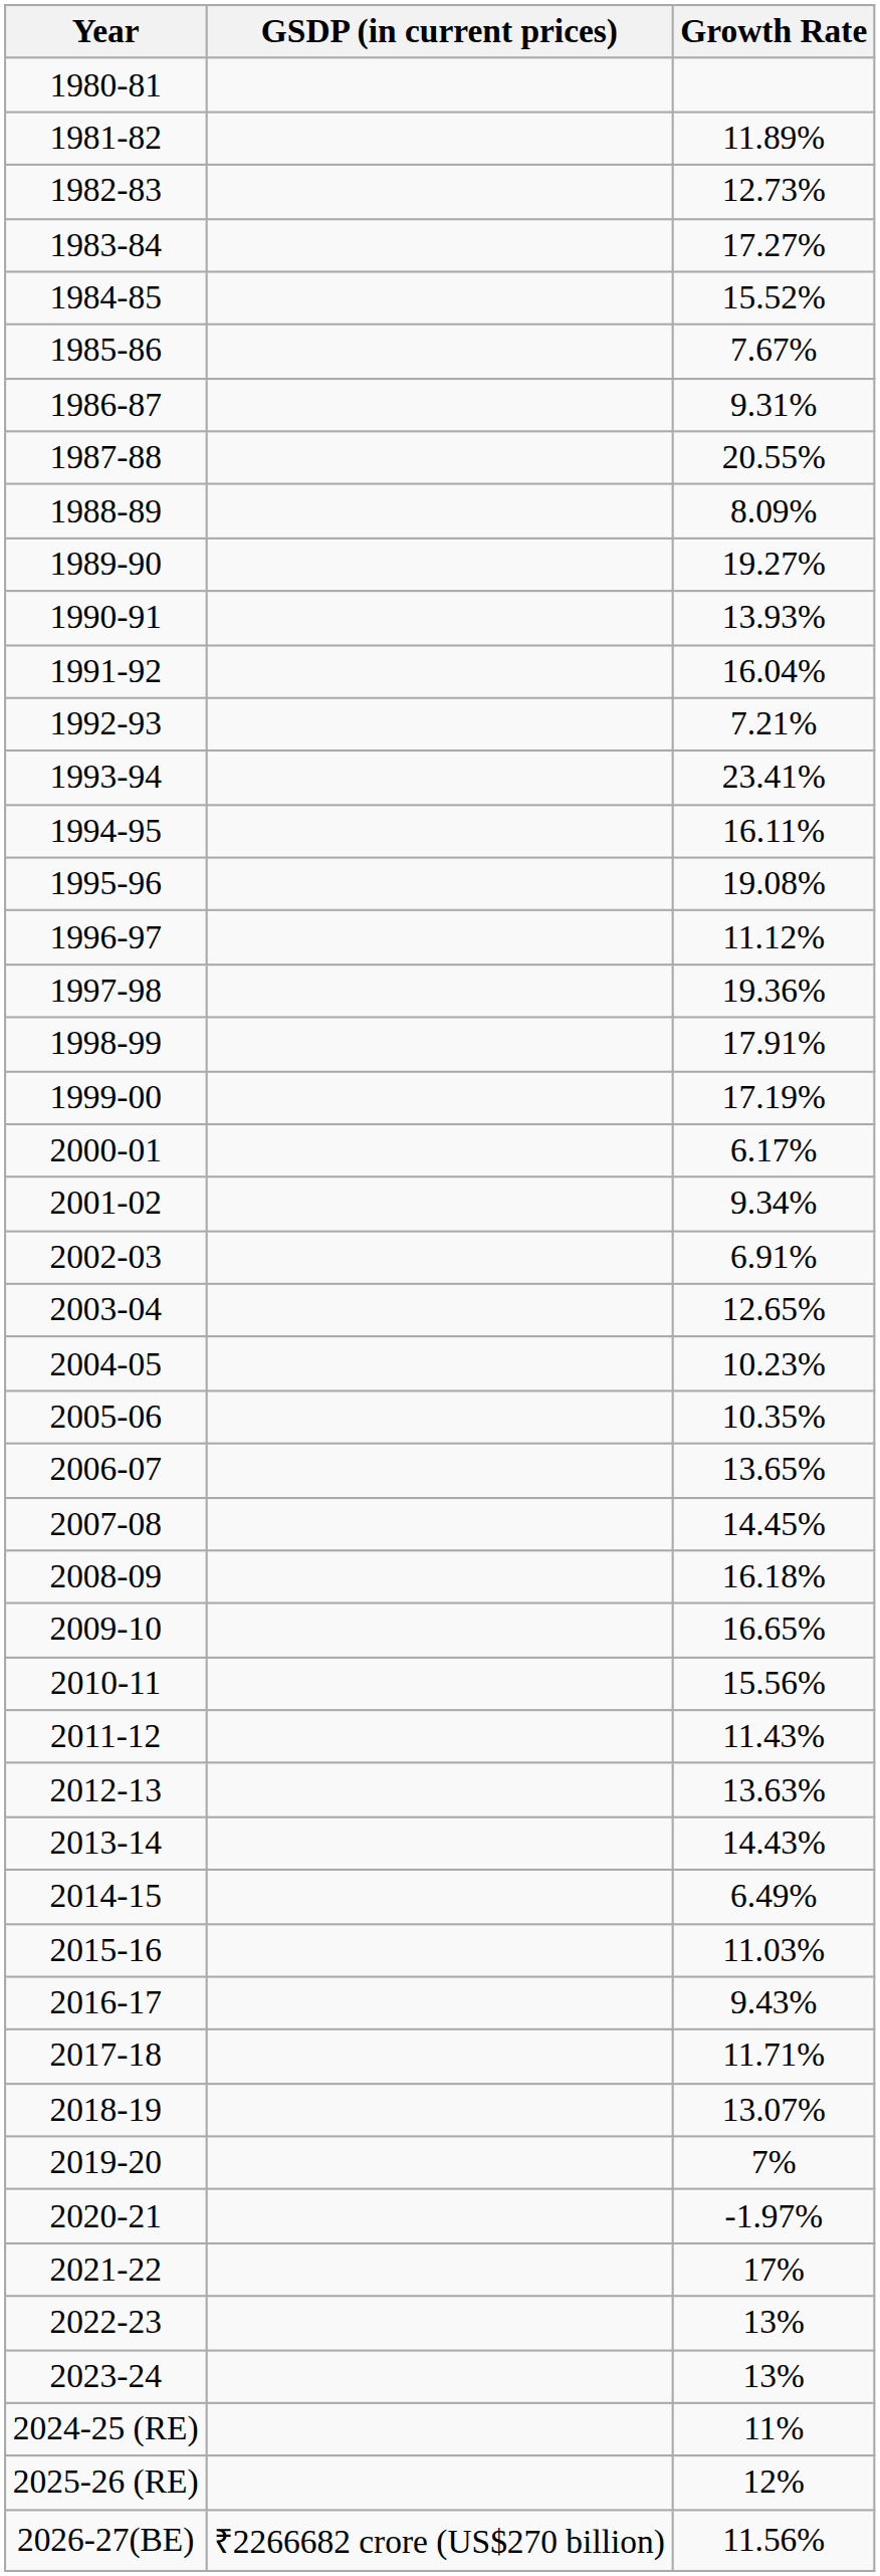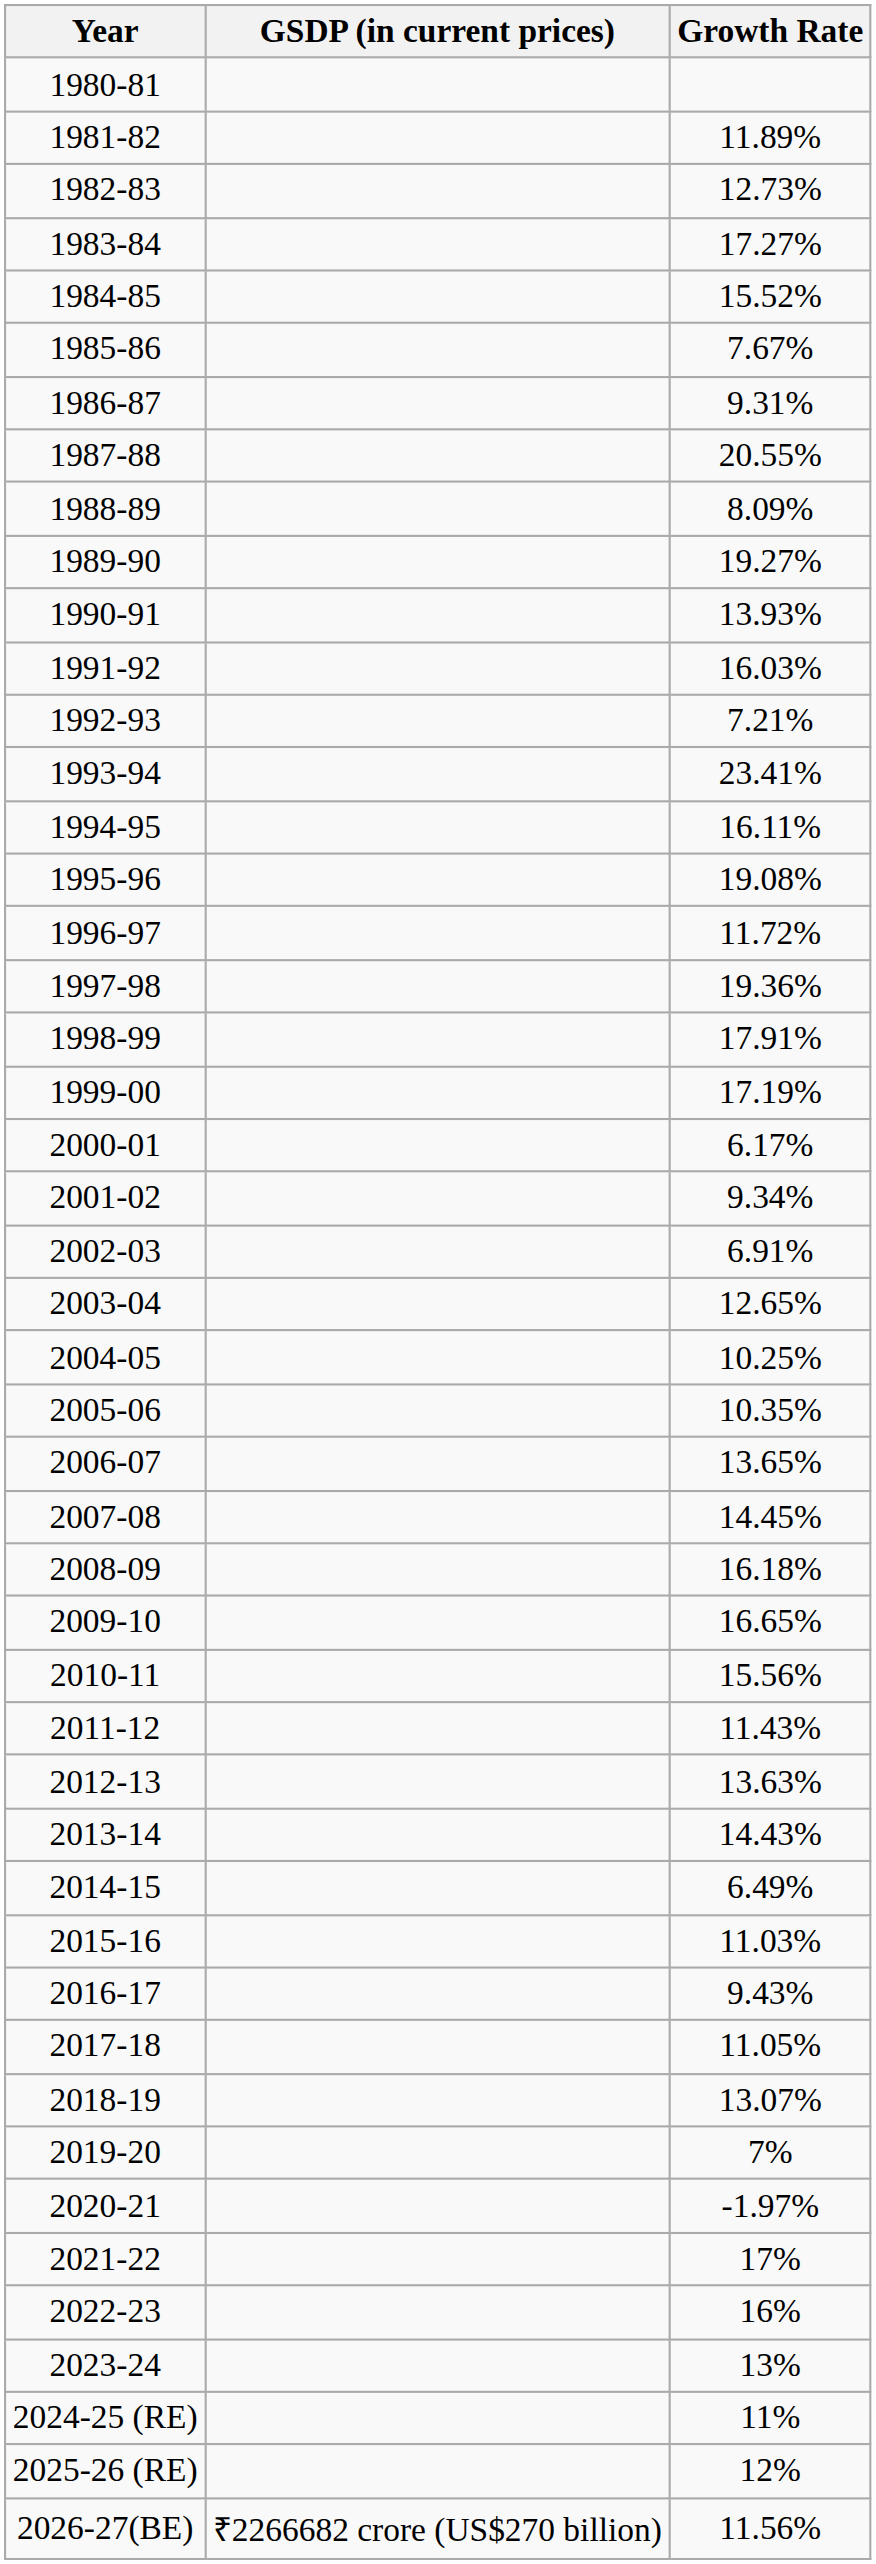 <table class="wikitable" style="text-align:center">
 <tr>
 <th>Year</th>
 <th>GSDP (in current prices)</th>
 <th>Growth Rate</th>
 </tr>
 <tr>
 <td>1980-81</td>
 <td></td>
 <td></td>
 </tr>
 <tr>
 <td>1981-82</td>
 <td></td>
 <td>11.89% </td>
 </tr>
 <tr>
 <td>1982-83</td>
 <td></td>
 <td>12.73% </td>
 </tr>
 <tr>
 <td>1983-84</td>
 <td></td>
 <td>17.27% </td>
 </tr>
 <tr>
 <td>1984-85</td>
 <td></td>
 <td>15.52% </td>
 </tr>
 <tr>
 <td>1985-86</td>
 <td></td>
 <td>7.67% </td>
 </tr>
 <tr>
 <td>1986-87</td>
 <td></td>
 <td>9.31% </td>
 </tr>
 <tr>
 <td>1987-88</td>
 <td></td>
 <td>20.55% </td>
 </tr>
 <tr>
 <td>1988-89</td>
 <td></td>
 <td>8.09% </td>
 </tr>
 <tr>
 <td>1989-90</td>
 <td></td>
 <td>19.27% </td>
 </tr>
 <tr>
 <td>1990-91</td>
 <td></td>
 <td>13.93% </td>
 </tr>
 <tr>
 <td>1991-92</td>
 <td></td>
-<td>16.04% </td>
+<td>16.03% </td>
 </tr>
 <tr>
 <td>1992-93</td>
 <td></td>
 <td>7.21% </td>
 </tr>
 <tr>
 <td>1993-94</td>
 <td></td>
 <td>23.41% </td>
 </tr>
 <tr>
 <td>1994-95</td>
 <td></td>
 <td>16.11% </td>
 </tr>
 <tr>
 <td>1995-96</td>
 <td></td>
 <td>19.08% </td>
 </tr>
 <tr>
 <td>1996-97</td>
 <td></td>
-<td>11.12% </td>
+<td>11.72% </td>
 </tr>
 <tr>
 <td>1997-98</td>
 <td></td>
 <td>19.36% </td>
 </tr>
 <tr>
 <td>1998-99</td>
 <td></td>
 <td>17.91% </td>
 </tr>
 <tr>
 <td>1999-00</td>
 <td></td>
 <td>17.19% </td>
 </tr>
 <tr>
 <td>2000-01</td>
 <td></td>
 <td>6.17% </td>
 </tr>
 <tr>
 <td>2001-02</td>
 <td></td>
 <td>9.34% </td>
 </tr>
 <tr>
 <td>2002-03</td>
 <td></td>
 <td>6.91% </td>
 </tr>
 <tr>
 <td>2003-04</td>
 <td></td>
 <td>12.65% </td>
 </tr>
 <tr>
 <td>2004-05</td>
 <td></td>
-<td>10.23% </td>
+<td>10.25% </td>
 </tr>
 <tr>
 <td>2005-06</td>
 <td></td>
 <td>10.35% </td>
 </tr>
 <tr>
 <td>2006-07</td>
 <td></td>
 <td>13.65% </td>
 </tr>
 <tr>
 <td>2007-08</td>
 <td></td>
 <td>14.45% </td>
 </tr>
 <tr>
 <td>2008-09</td>
 <td></td>
 <td>16.18% </td>
 </tr>
 <tr>
 <td>2009-10</td>
 <td></td>
 <td>16.65% </td>
 </tr>
 <tr>
 <td>2010-11</td>
 <td></td>
 <td>15.56% </td>
 </tr>
 <tr>
 <td>2011-12</td>
 <td></td>
 <td>11.43% </td>
 </tr>
 <tr>
 <td>2012-13</td>
 <td></td>
 <td>13.63% </td>
 </tr>
 <tr>
 <td>2013-14</td>
 <td></td>
 <td>14.43% </td>
 </tr>
 <tr>
 <td>2014-15</td>
 <td></td>
 <td>6.49% </td>
 </tr>
 <tr>
 <td>2015-16</td>
 <td></td>
 <td>11.03% </td>
 </tr>
 <tr>
 <td>2016-17</td>
 <td></td>
 <td>9.43% </td>
 </tr>
 <tr>
 <td>2017-18</td>
 <td></td>
-<td>11.71% </td>
+<td>11.05% </td>
 </tr>
 <tr>
 <td>2018-19</td>
 <td></td>
 <td>13.07% </td>
 </tr>
 <tr>
 <td>2019-20</td>
 <td></td>
 <td>7% </td>
 </tr>
 <tr>
 <td>2020-21</td>
 <td></td>
 <td>-1.97% </td>
 </tr>
 <tr>
 <td>2021-22</td>
 <td></td>
 <td>17% </td>
 </tr>
 <tr>
 <td>2022-23</td>
 <td></td>
-<td>13% </td>
+<td>16% </td>
 </tr>
 <tr>
 <td>2023-24</td>
 <td></td>
 <td>13% </td>
 </tr>
 <tr>
 <td>2024-25 (RE)</td>
 <td></td>
 <td>11% </td>
 </tr>
 <tr>
 <td>2025-26 (RE)</td>
 <td></td>
 <td>12% </td>
 </tr>
 <tr>
 <td>2026-27(BE)</td>
 <td>₹2266682 crore (US$270 billion)</td>
 <td>11.56% </td>
 </tr>
 </table>
